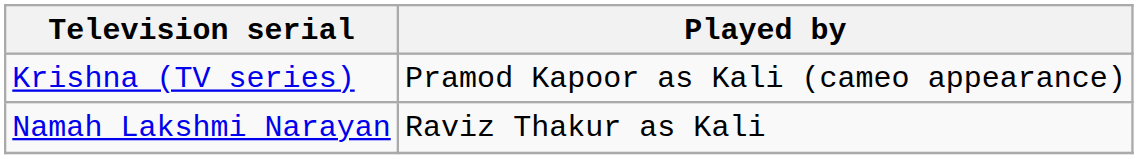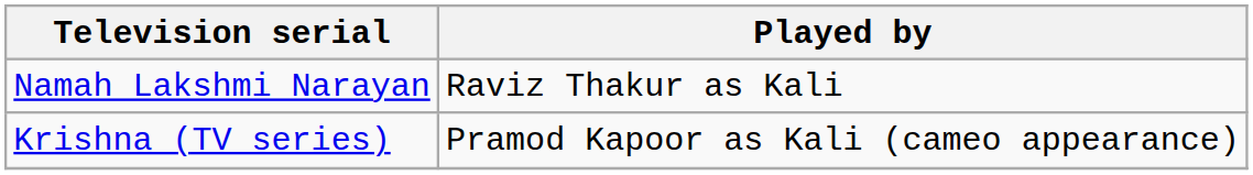 <table class="wikitable sortable">
 <tr>
 <th>Television serial</th>
 <th>Played by</th>
 </tr>
 <tr>
+<td><a href='#'>Namah Lakshmi Narayan</a></td>
+<td>Raviz Thakur as Kali</td>
+</tr>
+<tr>
 <td><a href='#'>Krishna (TV series)</a></td>
 <td>Pramod Kapoor as Kali (cameo appearance)</td>
 </tr>
 <tr>
-<td><a href='#'>Namah Lakshmi Narayan</a></td>
-<td>Raviz Thakur as Kali</td>
-</tr>
-<tr>
 </tr>
 </table>
